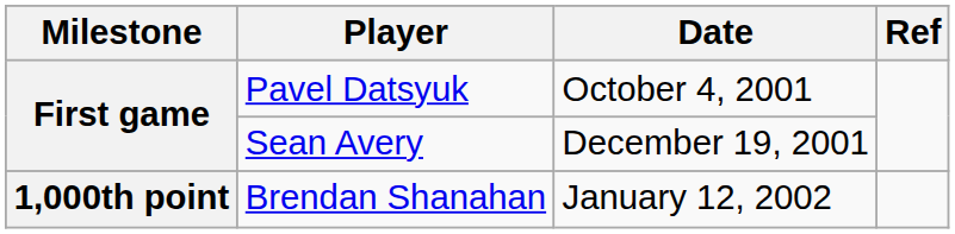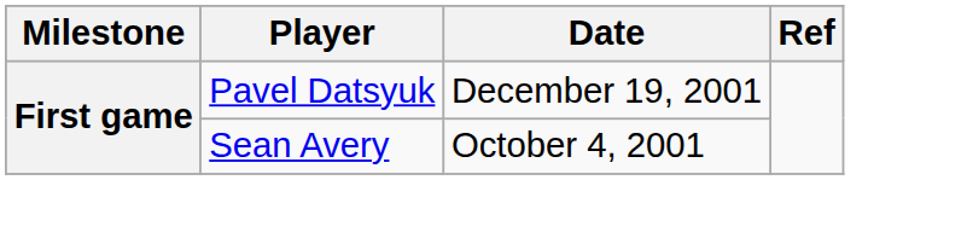 <table class="wikitable">
 <tr>
 <th scope="col">Milestone</th>
 <th scope="col">Player</th>
 <th scope="col">Date</th>
 <th scope="col">Ref</th>
 </tr>
 <tr>
 <th rowspan=2>First game</th>
 <td><a href='#'>Pavel Datsyuk</a></td>
-<td>October 4, 2001</td>
+<td>December 19, 2001</td>
 <td rowspan=2></td>
 </tr>
 <tr>
 <td><a href='#'>Sean Avery</a></td>
-<td>December 19, 2001</td>
-</tr>
-<tr>
-<th>1,000th point</th>
-<td><a href='#'>Brendan Shanahan</a></td>
-<td>January 12, 2002</td>
-<td></td>
+<td>October 4, 2001</td>
 </tr>
 </table>
